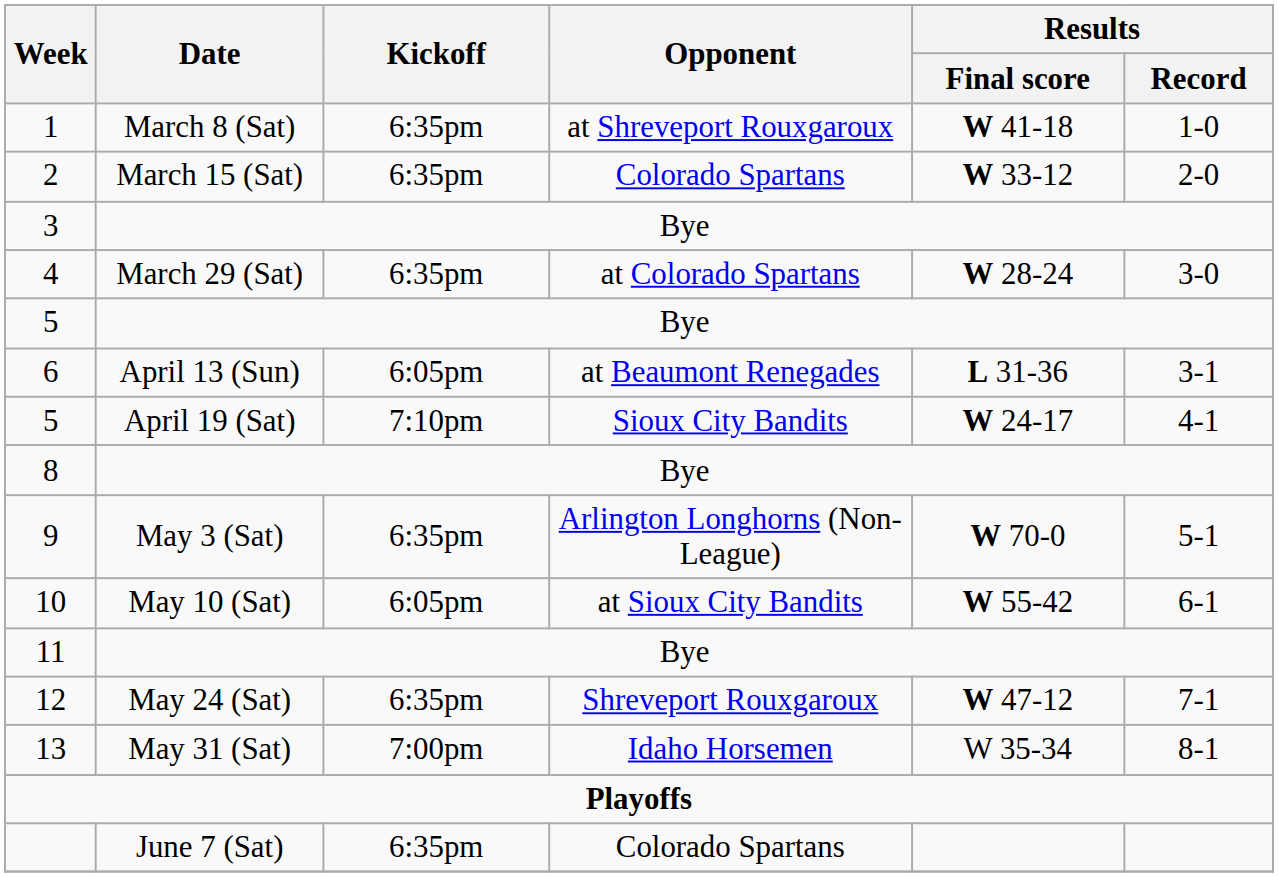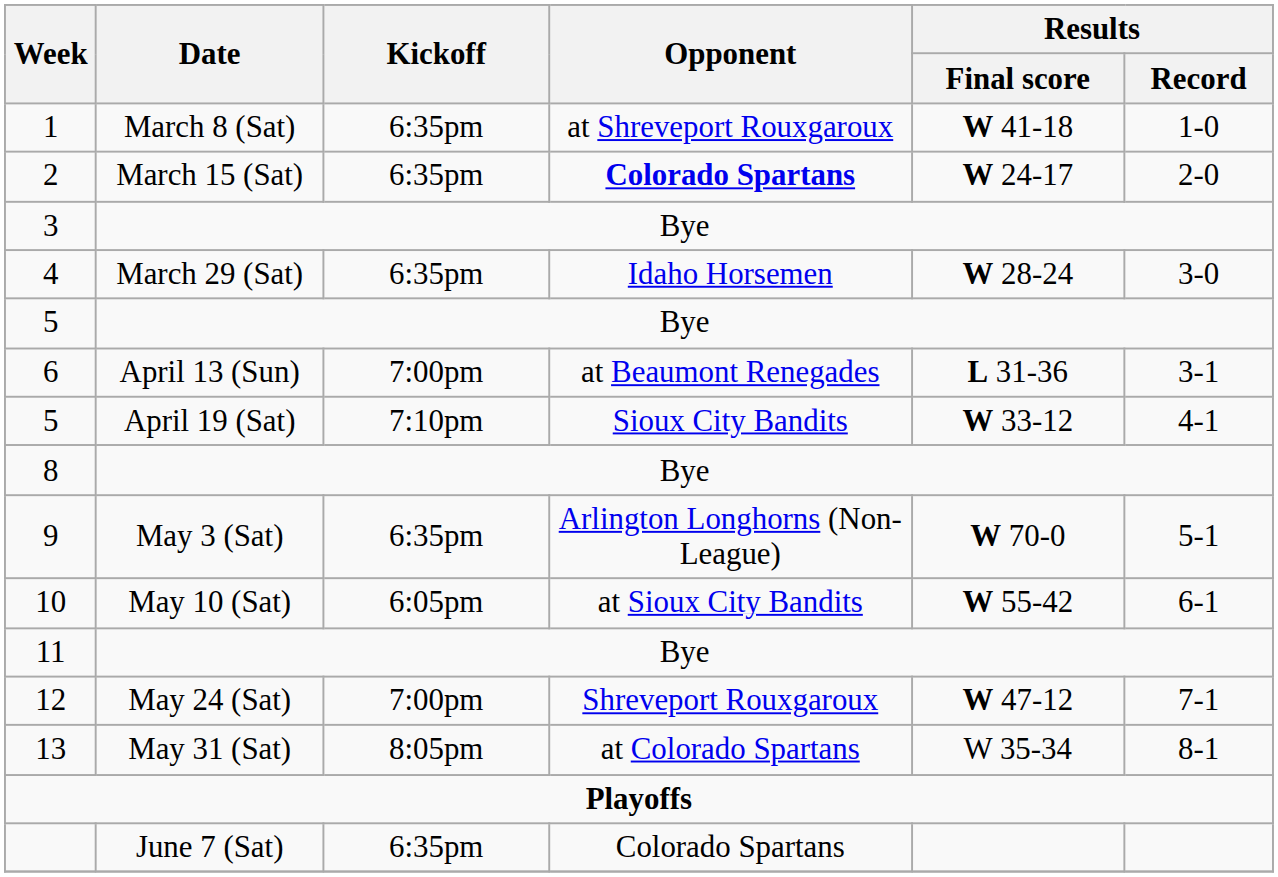 <table class="wikitable" style="text-align:center">
 <tr>
 <th rowspan="2" width="40">Week</th>
 <th rowspan="2" width="110">Date</th>
 <th rowspan="2" width="110">Kickoff</th>
 <th rowspan="2" width="180">Opponent</th>
 <th colspan="2" width="180">Results</th>
 </tr>
 <tr>
 <th>Final score</th>
 <th>Record</th>
 </tr>
 <tr>
 <td>1</td>
 <td>March 8 (Sat)</td>
 <td>6:35pm</td>
 <td>at <a href='#'>Shreveport Rouxgaroux</a></td>
 <td><strong>W</strong> 41-18</td>
 <td>1-0</td>
 </tr>
 <tr>
 <td>2</td>
 <td>March 15 (Sat)</td>
 <td>6:35pm</td>
-<td><a href='#'>Colorado Spartans</a></td>
-<td><strong>W</strong> 33-12</td>
+<td><strong><a href='#'>Colorado Spartans</a></strong></td>
+<td><strong>W</strong> 24-17</td>
 <td>2-0</td>
 </tr>
 <tr>
 <td>3</td>
 <td colspan=5>Bye</td>
 </tr>
 <tr>
 <td>4</td>
 <td>March 29 (Sat)</td>
 <td>6:35pm</td>
-<td>at <a href='#'>Colorado Spartans</a></td>
+<td><a href='#'>Idaho Horsemen</a></td>
 <td><strong>W</strong> 28-24</td>
 <td>3-0</td>
 </tr>
 <tr>
 <td>5</td>
 <td colspan=5>Bye</td>
 </tr>
 <tr>
 <td>6</td>
 <td>April 13 (Sun)</td>
-<td>6:05pm</td>
+<td>7:00pm</td>
 <td>at <a href='#'>Beaumont Renegades</a></td>
 <td><strong>L</strong> 31-36</td>
 <td>3-1</td>
 </tr>
 <tr>
 <td>5</td>
 <td>April 19 (Sat)</td>
 <td>7:10pm</td>
 <td><a href='#'>Sioux City Bandits</a></td>
-<td><strong>W</strong> 24-17</td>
+<td><strong>W</strong> 33-12</td>
 <td>4-1</td>
 </tr>
 <tr>
 <td>8</td>
 <td colspan=5>Bye</td>
 </tr>
 <tr>
 <td>9</td>
 <td>May 3 (Sat)</td>
 <td>6:35pm</td>
 <td><a href='#'>Arlington Longhorns</a> (Non-League)</td>
 <td><strong>W</strong> 70-0</td>
 <td>5-1</td>
 </tr>
 <tr>
 <td>10</td>
 <td>May 10 (Sat)</td>
 <td>6:05pm</td>
 <td>at <a href='#'>Sioux City Bandits</a></td>
 <td><strong>W</strong> 55-42</td>
 <td>6-1</td>
 </tr>
 <tr>
 <td>11</td>
 <td colspan=5>Bye</td>
 </tr>
 <tr>
 <td>12</td>
 <td>May 24 (Sat)</td>
-<td>6:35pm</td>
+<td>7:00pm</td>
 <td><a href='#'>Shreveport Rouxgaroux</a></td>
 <td><strong>W</strong> 47-12</td>
 <td>7-1</td>
 </tr>
 <tr>
 <td>13</td>
 <td>May 31 (Sat)</td>
-<td>7:00pm</td>
-<td><a href='#'>Idaho Horsemen</a></td>
+<td>8:05pm</td>
+<td>at <a href='#'>Colorado Spartans</a></td>
 <td>W 35-34</td>
 <td>8-1</td>
 </tr>
 <tr>
 <td colspan="6"><strong>Playoffs</strong></td>
 </tr>
 <tr>
 <td></td>
 <td>June 7 (Sat)</td>
 <td>6:35pm</td>
 <td>Colorado Spartans</td>
 <td></td>
 <td></td>
 </tr>
 <tr>
 </tr>
 </table>
